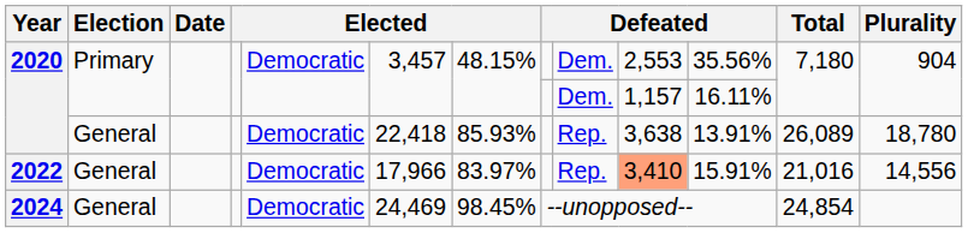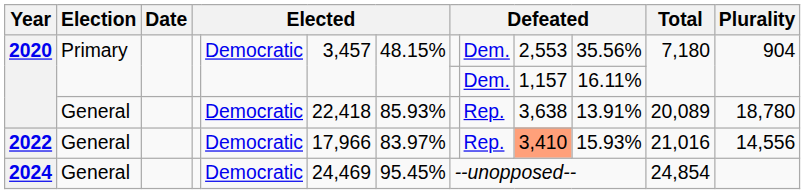 <table class="wikitable">
 <tr>
 <th>Year</th>
 <th>Election</th>
 <th>Date</th>
 <th colspan="4">Elected</th>
 <th colspan="4">Defeated</th>
 <th>Total</th>
 <th>Plurality</th>
 </tr>
 <tr>
 <th rowspan="3" valign="top"><a href='#'>2020</a></th>
 <td rowspan="2" valign="top">Primary</td>
 <td rowspan="2" valign="top"></td>
 <td rowspan="2" valign="top"></td>
 <td rowspan="2" valign="top" ><a href='#'>Democratic</a></td>
 <td rowspan="2" align="right" valign="top">3,457</td>
 <td rowspan="2" align="right" valign="top">48.15%</td>
 <td valign="top"></td>
 <td valign="top" ><a href='#'>Dem.</a></td>
 <td align="right" valign="top">2,553</td>
 <td align="right" valign="top">35.56%</td>
 <td rowspan="2" align="right" valign="top">7,180</td>
 <td rowspan="2" align="right" valign="top">904</td>
 </tr>
 <tr>
 <td valign="top"></td>
 <td valign="top" ><a href='#'>Dem.</a></td>
 <td align="right" valign="top">1,157</td>
 <td align="right" valign="top">16.11%</td>
 </tr>
 <tr>
 <td valign="top">General</td>
 <td valign="top"></td>
 <td valign="top"></td>
 <td valign="top" ><a href='#'>Democratic</a></td>
 <td align="right" valign="top">22,418</td>
 <td align="right" valign="top">85.93%</td>
 <td valign="top"></td>
 <td valign="top" ><a href='#'>Rep.</a></td>
 <td align="right" valign="top">3,638</td>
 <td align="right" valign="top">13.91%</td>
-<td align="right" valign="top">26,089</td>
+<td align="right" valign="top">20,089</td>
 <td align="right" valign="top">18,780</td>
 </tr>
 <tr>
 <th valign="top"><a href='#'>2022</a></th>
 <td valign="top">General</td>
 <td valign="top"></td>
 <td valign="top"></td>
 <td valign="top" ><a href='#'>Democratic</a></td>
 <td align="right" valign="top">17,966</td>
 <td align="right" valign="top">83.97%</td>
 <td valign="top"></td>
 <td valign="top" ><a href='#'>Rep.</a></td>
 <td align="right" valign="top" style="background: lightsalmon;">3,410</td>
-<td align="right" valign="top">15.91%</td>
+<td align="right" valign="top">15.93%</td>
 <td align="right" valign="top">21,016</td>
 <td align="right" valign="top">14,556</td>
 </tr>
 <tr>
 <th valign="top"><a href='#'>2024</a></th>
 <td valign="top">General</td>
 <td valign="top"></td>
 <td valign="top"></td>
 <td valign="top" ><a href='#'>Democratic</a></td>
 <td align="right" valign="top">24,469</td>
-<td align="right" valign="top">98.45%</td>
+<td align="right" valign="top">95.45%</td>
 <td valign="top" colspan="4"><em>--unopposed--</em></td>
 <td align="right" valign="top">24,854</td>
 <td align="right" valign="top"></td>
 </tr>
 </table>
